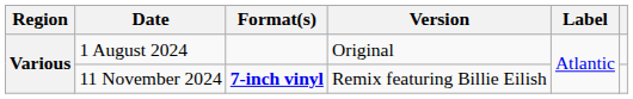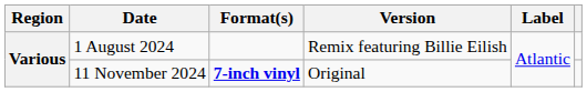 <table class="wikitable plainrowheaders">
 <tr>
 <th scope="col">Region</th>
 <th scope="col">Date</th>
 <th scope="col">Format(s)</th>
 <th scope="col">Version</th>
 <th scope="col">Label</th>
 <th scope="col"></th>
 </tr>
 <tr>
 <th scope="row" rowspan="2">Various</th>
 <td>1 August 2024</td>
 <td></td>
-<td>Original</td>
+<td>Remix featuring Billie Eilish</td>
 <td rowspan="2"><a href='#'>Atlantic</a></td>
 <td style="text-align:center;"></td>
 </tr>
 <tr>
 <td>11 November 2024</td>
 <td><strong><a href='#'>7-inch vinyl</a></strong></td>
-<td>Remix featuring Billie Eilish</td>
+<td>Original</td>
 <td style="text-align:center;"></td>
 </tr>
 </table>
